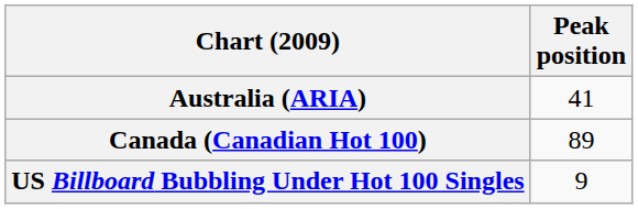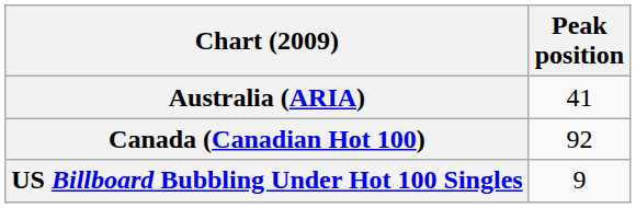 <table class="wikitable sortable plainrowheaders">
 <tr>
 <th>Chart (2009)</th>
 <th>Peak<br>position</th>
 </tr>
 <tr>
 <th scope="row">Australia (<a href='#'>ARIA</a>)</th>
 <td style="text-align:center;">41</td>
 </tr>
 <tr>
 <th scope="row">Canada (<a href='#'>Canadian Hot 100</a>)</th>
-<td style="text-align:center;">89</td>
+<td style="text-align:center;">92</td>
 </tr>
 <tr>
 <th scope="row">US <a href='#'><em>Billboard</em> Bubbling Under Hot 100 Singles</a></th>
 <td style="text-align:center;">9</td>
 </tr>
 </table>
